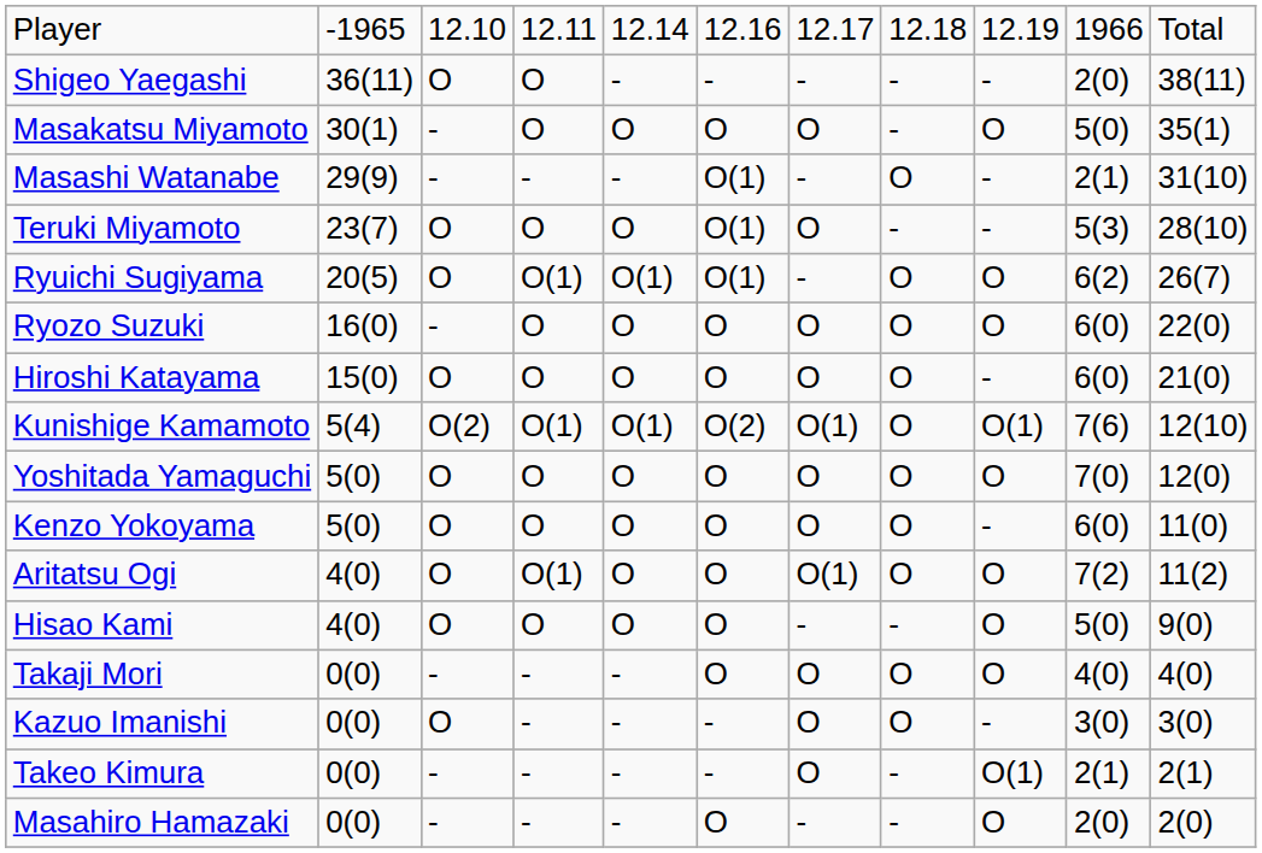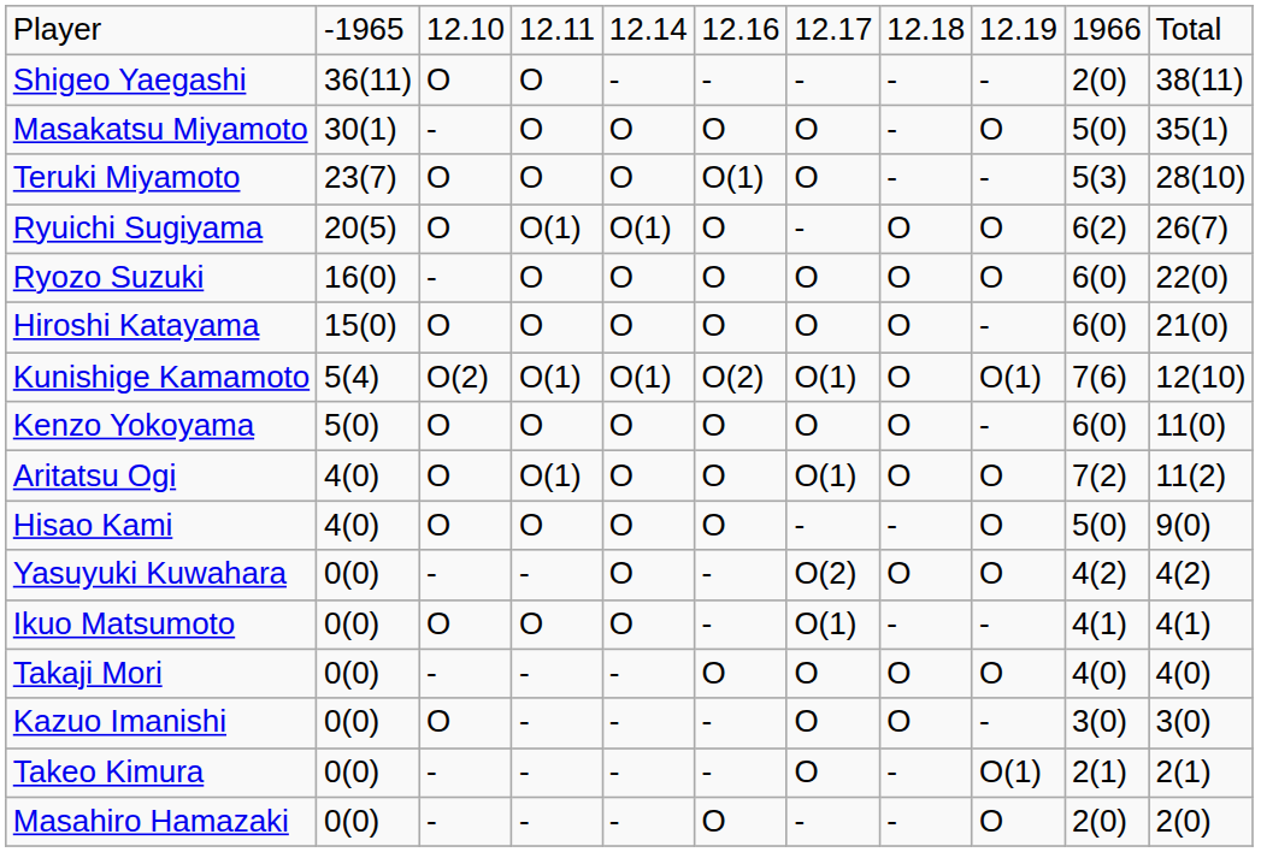 <table class="wikitable" style="text-align:left;">
 <tr>
 <td>Player</td>
 <td>-1965</td>
 <td>12.10</td>
 <td>12.11</td>
 <td>12.14</td>
 <td>12.16</td>
 <td>12.17</td>
 <td>12.18</td>
 <td>12.19</td>
 <td>1966</td>
 <td>Total</td>
 </tr>
 <tr>
 <td><a href='#'>Shigeo Yaegashi</a></td>
 <td>36(11)</td>
 <td>O</td>
 <td>O</td>
 <td>-</td>
 <td>-</td>
 <td>-</td>
 <td>-</td>
 <td>-</td>
 <td>2(0)</td>
 <td>38(11)</td>
 </tr>
 <tr>
 <td><a href='#'>Masakatsu Miyamoto</a></td>
 <td>30(1)</td>
 <td>-</td>
 <td>O</td>
 <td>O</td>
 <td>O</td>
 <td>O</td>
 <td>-</td>
 <td>O</td>
 <td>5(0)</td>
 <td>35(1)</td>
 </tr>
 <tr>
-<td><a href='#'>Masashi Watanabe</a></td>
-<td>29(9)</td>
-<td>-</td>
-<td>-</td>
-<td>-</td>
-<td>O(1)</td>
-<td>-</td>
-<td>O</td>
-<td>-</td>
-<td>2(1)</td>
-<td>31(10)</td>
-</tr>
-<tr>
 <td><a href='#'>Teruki Miyamoto</a></td>
 <td>23(7)</td>
 <td>O</td>
 <td>O</td>
 <td>O</td>
 <td>O(1)</td>
 <td>O</td>
 <td>-</td>
 <td>-</td>
 <td>5(3)</td>
 <td>28(10)</td>
 </tr>
 <tr>
 <td><a href='#'>Ryuichi Sugiyama</a></td>
 <td>20(5)</td>
 <td>O</td>
 <td>O(1)</td>
 <td>O(1)</td>
-<td>O(1)</td>
+<td>O</td>
 <td>-</td>
 <td>O</td>
 <td>O</td>
 <td>6(2)</td>
 <td>26(7)</td>
 </tr>
 <tr>
 <td><a href='#'>Ryozo Suzuki</a></td>
 <td>16(0)</td>
 <td>-</td>
 <td>O</td>
 <td>O</td>
 <td>O</td>
 <td>O</td>
 <td>O</td>
 <td>O</td>
 <td>6(0)</td>
 <td>22(0)</td>
 </tr>
 <tr>
 <td><a href='#'>Hiroshi Katayama</a></td>
 <td>15(0)</td>
 <td>O</td>
 <td>O</td>
 <td>O</td>
 <td>O</td>
 <td>O</td>
 <td>O</td>
 <td>-</td>
 <td>6(0)</td>
 <td>21(0)</td>
 </tr>
 <tr>
 <td><a href='#'>Kunishige Kamamoto</a></td>
 <td>5(4)</td>
 <td>O(2)</td>
 <td>O(1)</td>
 <td>O(1)</td>
 <td>O(2)</td>
 <td>O(1)</td>
 <td>O</td>
 <td>O(1)</td>
 <td>7(6)</td>
 <td>12(10)</td>
 </tr>
 <tr>
-<td><a href='#'>Yoshitada Yamaguchi</a></td>
-<td>5(0)</td>
-<td>O</td>
-<td>O</td>
-<td>O</td>
-<td>O</td>
-<td>O</td>
-<td>O</td>
-<td>O</td>
-<td>7(0)</td>
-<td>12(0)</td>
-</tr>
-<tr>
 <td><a href='#'>Kenzo Yokoyama</a></td>
 <td>5(0)</td>
 <td>O</td>
 <td>O</td>
 <td>O</td>
 <td>O</td>
 <td>O</td>
 <td>O</td>
 <td>-</td>
 <td>6(0)</td>
 <td>11(0)</td>
 </tr>
 <tr>
 <td><a href='#'>Aritatsu Ogi</a></td>
 <td>4(0)</td>
 <td>O</td>
 <td>O(1)</td>
 <td>O</td>
 <td>O</td>
 <td>O(1)</td>
 <td>O</td>
 <td>O</td>
 <td>7(2)</td>
 <td>11(2)</td>
 </tr>
 <tr>
 <td><a href='#'>Hisao Kami</a></td>
 <td>4(0)</td>
 <td>O</td>
 <td>O</td>
 <td>O</td>
 <td>O</td>
 <td>-</td>
 <td>-</td>
 <td>O</td>
 <td>5(0)</td>
 <td>9(0)</td>
+</tr>
+<tr>
+<td><a href='#'>Yasuyuki Kuwahara</a></td>
+<td>0(0)</td>
+<td>-</td>
+<td>-</td>
+<td>O</td>
+<td>-</td>
+<td>O(2)</td>
+<td>O</td>
+<td>O</td>
+<td>4(2)</td>
+<td>4(2)</td>
+</tr>
+<tr>
+<td><a href='#'>Ikuo Matsumoto</a></td>
+<td>0(0)</td>
+<td>O</td>
+<td>O</td>
+<td>O</td>
+<td>-</td>
+<td>O(1)</td>
+<td>-</td>
+<td>-</td>
+<td>4(1)</td>
+<td>4(1)</td>
 </tr>
 <tr>
 <td><a href='#'>Takaji Mori</a></td>
 <td>0(0)</td>
 <td>-</td>
 <td>-</td>
 <td>-</td>
 <td>O</td>
 <td>O</td>
 <td>O</td>
 <td>O</td>
 <td>4(0)</td>
 <td>4(0)</td>
 </tr>
 <tr>
 <td><a href='#'>Kazuo Imanishi</a></td>
 <td>0(0)</td>
 <td>O</td>
 <td>-</td>
 <td>-</td>
 <td>-</td>
 <td>O</td>
 <td>O</td>
 <td>-</td>
 <td>3(0)</td>
 <td>3(0)</td>
 </tr>
 <tr>
 <td><a href='#'>Takeo Kimura</a></td>
 <td>0(0)</td>
 <td>-</td>
 <td>-</td>
 <td>-</td>
 <td>-</td>
 <td>O</td>
 <td>-</td>
 <td>O(1)</td>
 <td>2(1)</td>
 <td>2(1)</td>
 </tr>
 <tr>
 <td><a href='#'>Masahiro Hamazaki</a></td>
 <td>0(0)</td>
 <td>-</td>
 <td>-</td>
 <td>-</td>
 <td>O</td>
 <td>-</td>
 <td>-</td>
 <td>O</td>
 <td>2(0)</td>
 <td>2(0)</td>
 </tr>
 </table>
